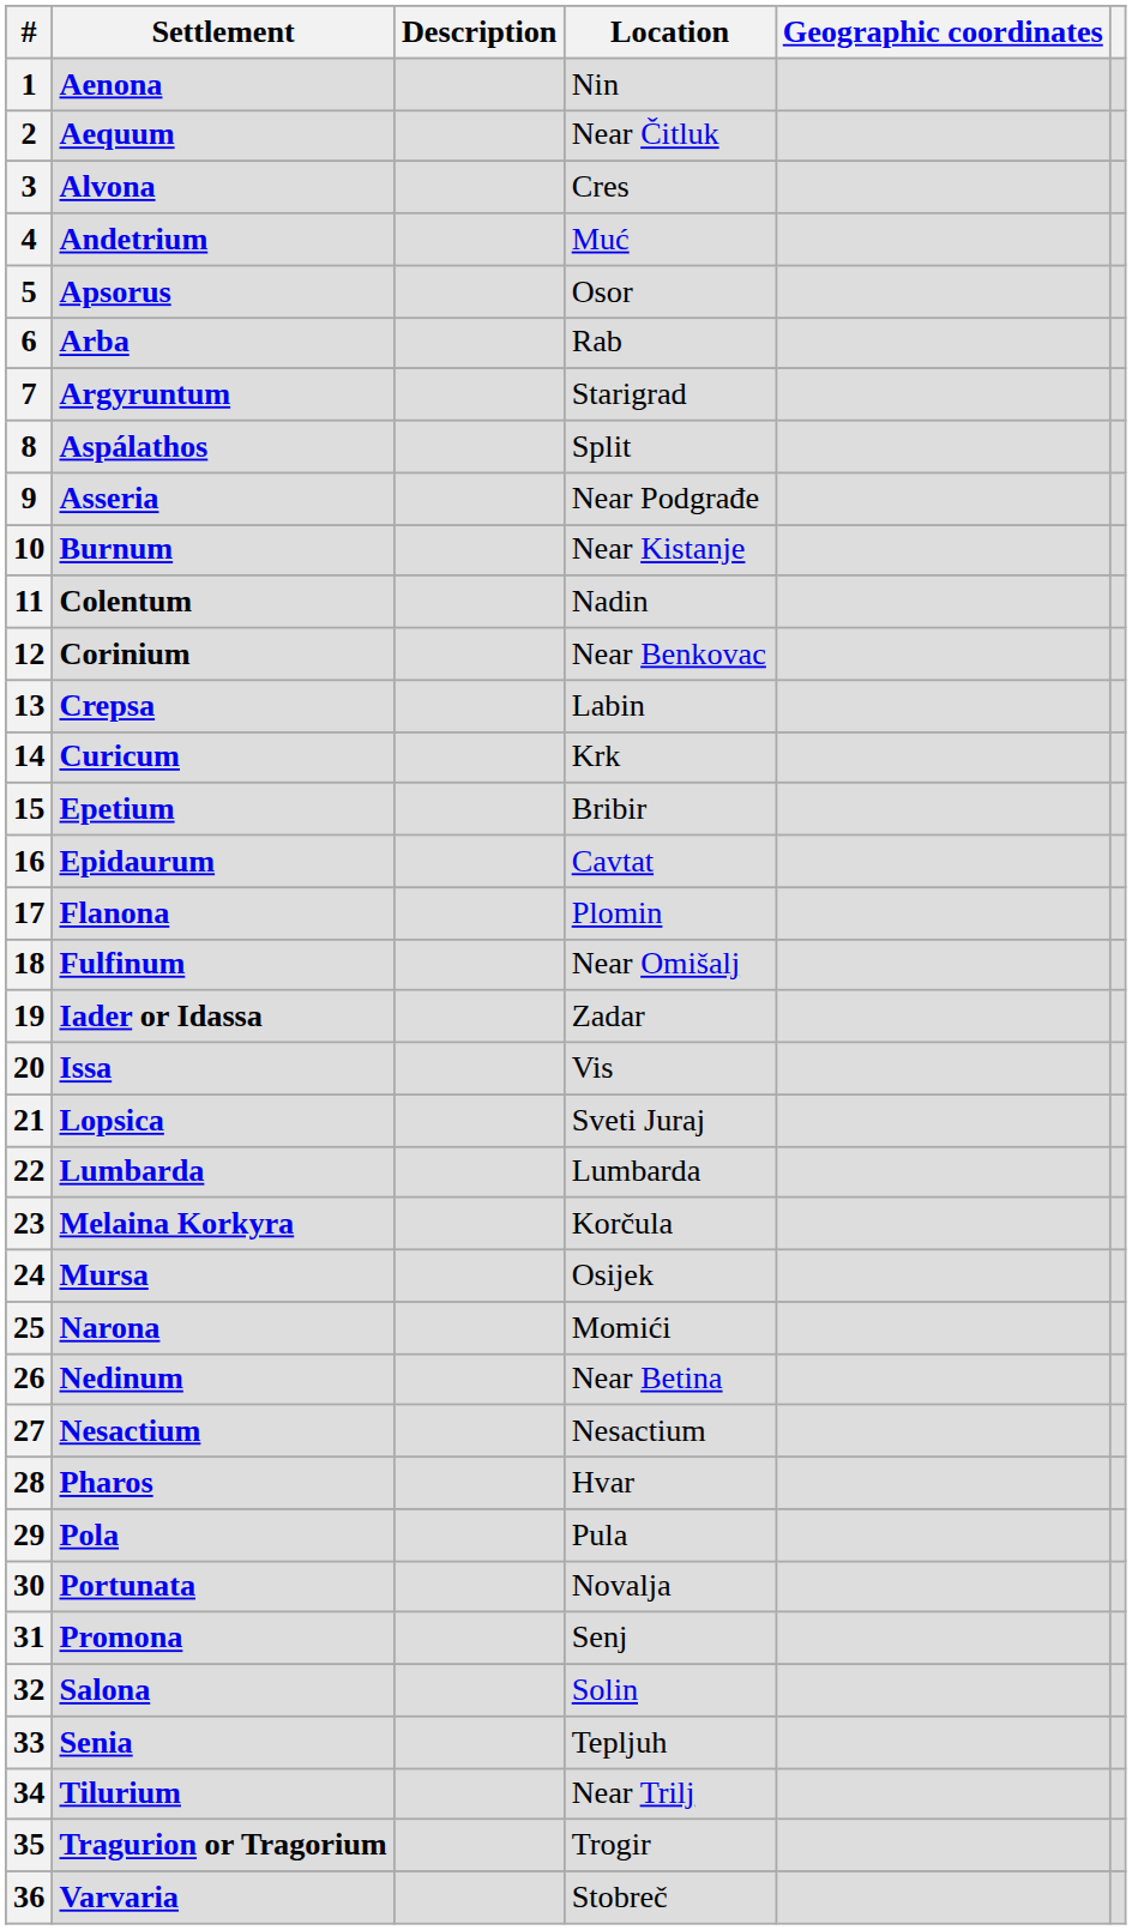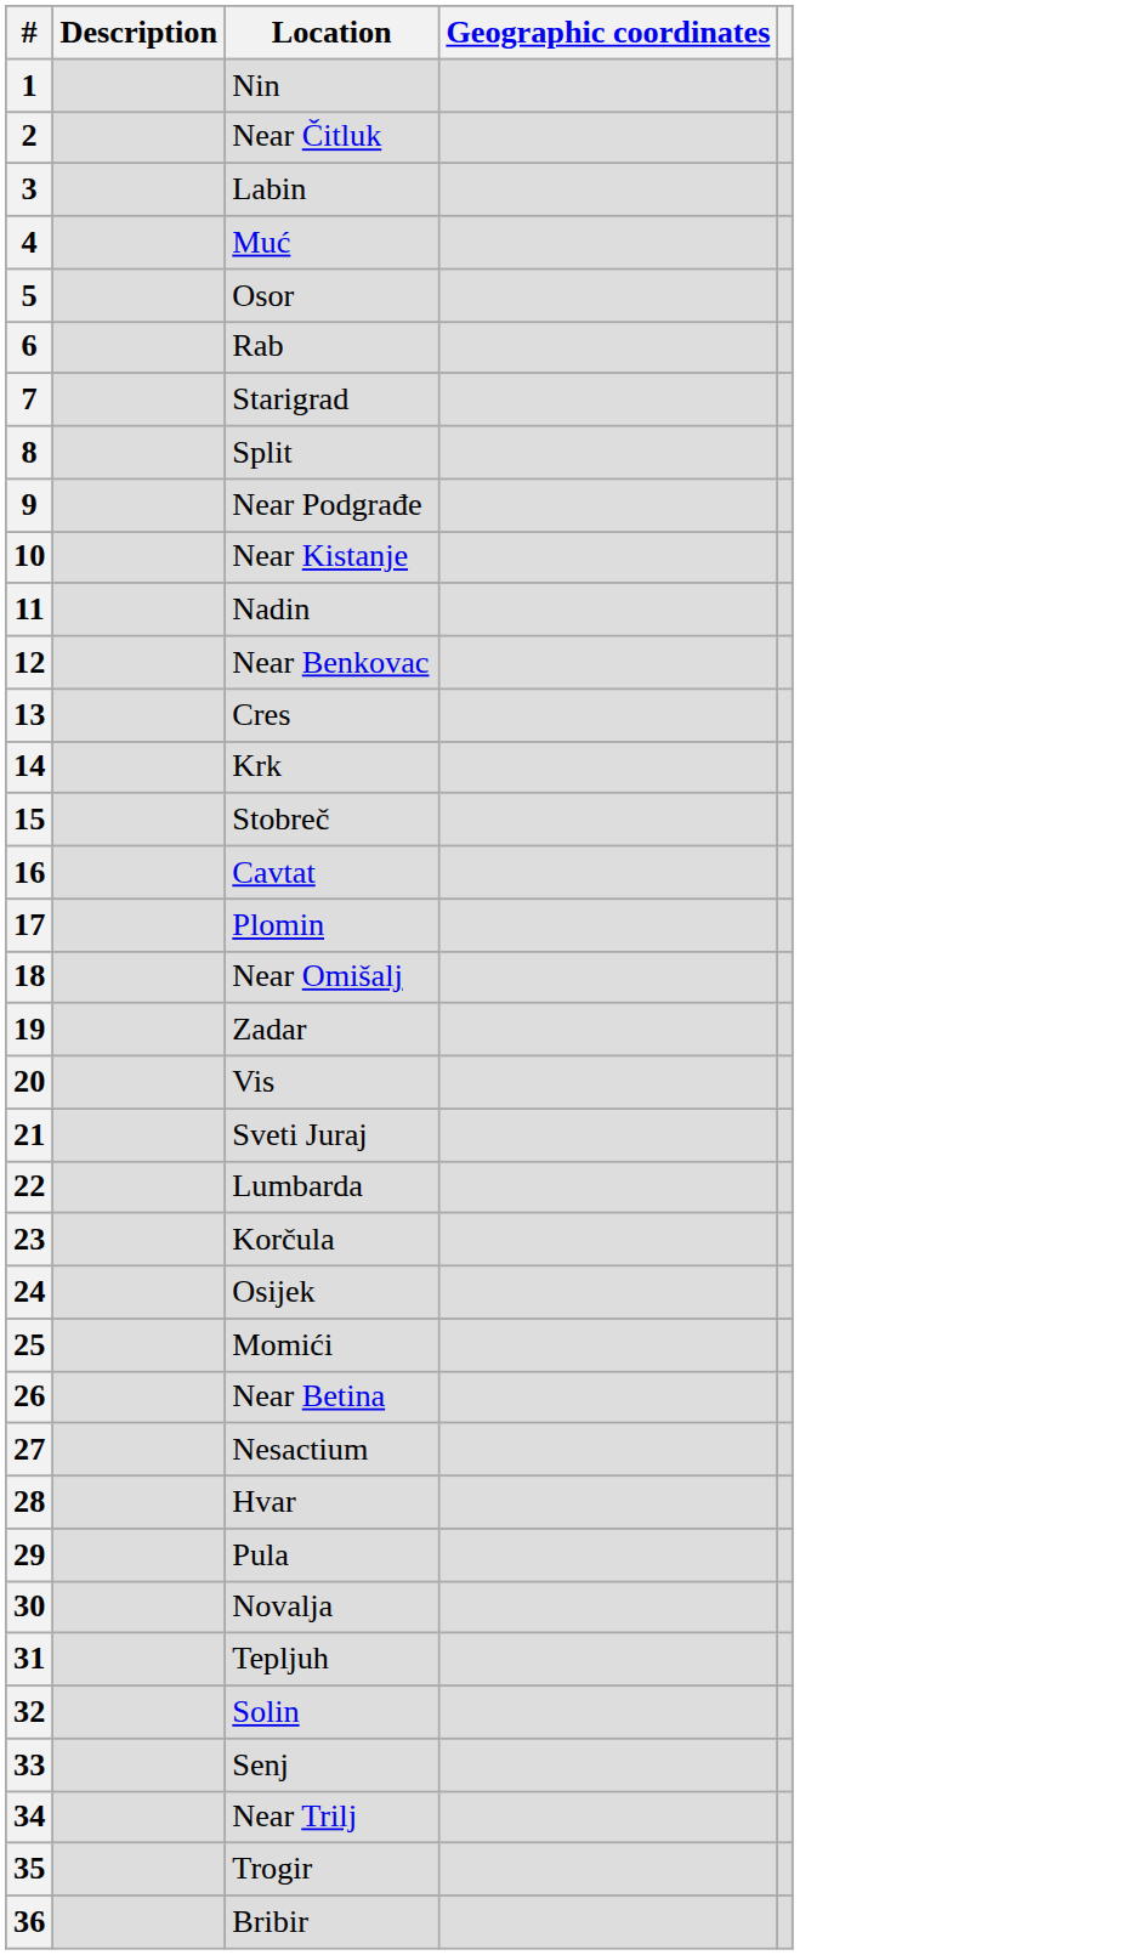 <table class="sortable plainrowheaders wikitable" style="cellspacing=2px; text-align:left; font-size:90%;">
 <tr style="font-size:100%; text-align:right;">
 <th ! scope="col" class="sortable">#</th>
-<th ! scope="col" class="sortable">Settlement</th>
 <th ! scope="col">Description</th>
 <th ! style="width:90px;" scope="col">Location</th>
 <th ! scope="col"><a href='#'>Geographic coordinates</a></th>
 <th ! scope="col"></th>
 </tr>
 <tr style="background:#ddd">
 <th scope="col">1</th>
-<td><strong><a href='#'>Aenona</a></strong></td>
 <td></td>
 <td style=text-align:left>Nin</td>
 <td></td>
 <td align=center></td>
 </tr>
 <tr style="background:#ddd">
 <th scope="col">2</th>
-<td><strong><a href='#'>Aequum</a></strong></td>
 <td></td>
 <td style=text-align:left>Near <a href='#'>Čitluk</a></td>
 <td></td>
 <td align=center></td>
 </tr>
 <tr style="background:#ddd">
 <th scope="col">3</th>
-<td><strong><a href='#'>Alvona</a></strong></td>
 <td></td>
-<td style=text-align:left>Cres</td>
+<td style=text-align:left>Labin</td>
 <td></td>
 <td align=center></td>
 </tr>
 <tr style="background:#ddd">
 <th scope="col">4</th>
-<td><strong><a href='#'>Andetrium</a></strong></td>
 <td></td>
 <td style=text-align:left><a href='#'>Muć</a></td>
 <td></td>
 <td align=center></td>
 </tr>
 <tr style="background:#ddd">
 <th scope="col">5</th>
-<td><strong><a href='#'>Apsorus</a></strong></td>
 <td></td>
 <td style=text-align:left>Osor</td>
 <td></td>
 <td align=center></td>
 </tr>
 <tr style="background:#ddd">
 <th scope="col">6</th>
-<td><strong><a href='#'>Arba</a></strong></td>
 <td></td>
 <td style=text-align:left>Rab</td>
 <td></td>
 <td align=center></td>
 </tr>
 <tr style="background:#ddd">
 <th scope="col">7</th>
-<td><strong><a href='#'>Argyruntum</a></strong></td>
 <td></td>
 <td style=text-align:left>Starigrad</td>
 <td></td>
 <td align=center></td>
 </tr>
 <tr style="background:#ddd">
 <th scope="col">8</th>
-<td><strong><a href='#'>Aspálathos</a></strong></td>
 <td></td>
 <td style=text-align:left>Split</td>
 <td></td>
 <td align=center></td>
 </tr>
 <tr style="background:#ddd">
 <th scope="col">9</th>
-<td><strong><a href='#'>Asseria</a></strong></td>
 <td></td>
 <td style=text-align:left>Near Podgrađe</td>
 <td></td>
 <td align=center></td>
 </tr>
 <tr style="background:#ddd">
 <th scope="col">10</th>
-<td><strong><a href='#'>Burnum</a></strong></td>
 <td></td>
 <td style=text-align:left>Near <a href='#'>Kistanje</a></td>
 <td></td>
 <td align=center></td>
 </tr>
 <tr style="background:#ddd">
 <th scope="col">11</th>
-<td><strong>Colentum</strong></td>
 <td></td>
 <td style=text-align:left>Nadin</td>
 <td></td>
 <td align=center></td>
 </tr>
 <tr style="background:#ddd">
 <th scope="col">12</th>
-<td><strong>Corinium</strong></td>
 <td></td>
 <td style=text-align:left>Near <a href='#'>Benkovac</a></td>
 <td></td>
 <td align=center></td>
 </tr>
 <tr style="background:#ddd">
 <th scope="col">13</th>
-<td><strong><a href='#'>Crepsa</a></strong></td>
 <td></td>
-<td style=text-align:left>Labin</td>
+<td style=text-align:left>Cres</td>
 <td></td>
 <td align=center></td>
 </tr>
 <tr style="background:#ddd">
 <th scope="col">14</th>
-<td><strong><a href='#'>Curicum</a></strong></td>
 <td></td>
 <td style=text-align:left>Krk</td>
 <td></td>
 <td align=center></td>
 </tr>
 <tr style="background:#ddd">
 <th scope="col">15</th>
-<td><strong><a href='#'>Epetium</a></strong></td>
 <td></td>
-<td style=text-align:left>Bribir</td>
+<td style=text-align:left>Stobreč</td>
 <td></td>
 <td align=center></td>
 </tr>
 <tr style="background:#ddd">
 <th scope="col">16</th>
-<td><strong><a href='#'>Epidaurum</a></strong></td>
 <td></td>
 <td style=text-align:left><a href='#'>Cavtat</a></td>
 <td></td>
 <td align=center></td>
 </tr>
 <tr style="background:#ddd">
 <th scope="col">17</th>
-<td><strong><a href='#'>Flanona</a></strong></td>
 <td></td>
 <td style=text-align:left><a href='#'>Plomin</a></td>
 <td></td>
 <td align=center></td>
 </tr>
 <tr style="background:#ddd">
 <th scope="col">18</th>
-<td><strong><a href='#'>Fulfinum</a></strong></td>
 <td></td>
 <td style=text-align:left>Near <a href='#'>Omišalj</a></td>
 <td></td>
 <td align=center></td>
 </tr>
 <tr style="background:#ddd">
 <th scope="col">19</th>
-<td><strong><a href='#'>Iader</a> or Idassa</strong></td>
 <td></td>
 <td style=text-align:left>Zadar</td>
 <td></td>
 <td align=center></td>
 </tr>
 <tr style="background:#ddd">
 <th scope="col">20</th>
-<td><strong><a href='#'>Issa</a></strong></td>
 <td></td>
 <td style=text-align:left>Vis</td>
 <td></td>
 <td align=center></td>
 </tr>
 <tr style="background:#ddd">
 <th scope="col">21</th>
-<td><strong><a href='#'>Lopsica</a></strong></td>
 <td></td>
 <td style=text-align:left>Sveti Juraj</td>
 <td></td>
 <td align=center></td>
 </tr>
 <tr style="background:#ddd">
 <th scope="col">22</th>
-<td><strong><a href='#'>Lumbarda</a></strong></td>
 <td></td>
 <td style=text-align:left>Lumbarda</td>
 <td></td>
 <td align=center></td>
 </tr>
 <tr style="background:#ddd">
 <th scope="col">23</th>
-<td><strong><a href='#'>Melaina Korkyra</a></strong></td>
 <td></td>
 <td style=text-align:left>Korčula</td>
 <td></td>
 <td align=center></td>
 </tr>
 <tr style="background:#ddd">
 <th scope="col">24</th>
-<td><strong><a href='#'>Mursa</a></strong></td>
 <td></td>
 <td style=text-align:left>Osijek</td>
 <td></td>
 <td align=center></td>
 </tr>
 <tr style="background:#ddd">
 <th scope="col">25</th>
-<td><strong><a href='#'>Narona</a></strong></td>
 <td></td>
 <td style=text-align:left>Momići</td>
 <td></td>
 <td align=center></td>
 </tr>
 <tr style="background:#ddd">
 <th scope="col">26</th>
-<td><strong><a href='#'>Nedinum</a></strong></td>
 <td></td>
 <td style=text-align:left>Near <a href='#'>Betina</a></td>
 <td></td>
 <td align=center></td>
 </tr>
 <tr style="background:#ddd">
 <th scope="col">27</th>
-<td><strong><a href='#'>Nesactium</a></strong></td>
 <td></td>
 <td style=text-align:left>Nesactium</td>
 <td></td>
 <td align=center></td>
 </tr>
 <tr style="background:#ddd">
 <th scope="col">28</th>
-<td><strong><a href='#'>Pharos</a></strong></td>
 <td></td>
 <td style=text-align:left>Hvar</td>
 <td></td>
 <td align=center></td>
 </tr>
 <tr style="background:#ddd">
 <th scope="col">29</th>
-<td><strong><a href='#'>Pola</a></strong></td>
 <td></td>
 <td style=text-align:left>Pula</td>
 <td></td>
 <td align=center></td>
 </tr>
 <tr style="background:#ddd">
 <th scope="col">30</th>
-<td><strong><a href='#'>Portunata</a></strong></td>
 <td></td>
 <td style=text-align:left>Novalja</td>
 <td></td>
 <td align=center></td>
 </tr>
 <tr style="background:#ddd">
 <th scope="col">31</th>
-<td><strong><a href='#'>Promona</a></strong></td>
 <td></td>
-<td style=text-align:left>Senj</td>
+<td style=text-align:left>Tepljuh</td>
 <td></td>
 <td align=center></td>
 </tr>
 <tr style="background:#ddd">
 <th scope="col">32</th>
-<td><strong><a href='#'>Salona</a></strong></td>
 <td></td>
 <td style=text-align:left><a href='#'>Solin</a></td>
 <td></td>
 <td align=center></td>
 </tr>
 <tr style="background:#ddd">
 <th scope="col">33</th>
-<td><strong><a href='#'>Senia</a></strong></td>
 <td></td>
-<td style=text-align:left>Tepljuh</td>
+<td style=text-align:left>Senj</td>
 <td></td>
 <td align=center></td>
 </tr>
 <tr style="background:#ddd">
 <th scope="col">34</th>
-<td><strong><a href='#'>Tilurium</a></strong></td>
 <td></td>
 <td style=text-align:left>Near <a href='#'>Trilj</a></td>
 <td></td>
 <td align=center></td>
 </tr>
 <tr style="background:#ddd">
 <th scope="col">35</th>
-<td><strong><a href='#'>Tragurion</a> or Tragorium</strong></td>
 <td></td>
 <td style=text-align:left>Trogir</td>
 <td></td>
 <td align=center></td>
 </tr>
 <tr style="background:#ddd">
 <th scope="col">36</th>
-<td><strong><a href='#'>Varvaria</a></strong></td>
 <td></td>
-<td style=text-align:left>Stobreč</td>
+<td style=text-align:left>Bribir</td>
 <td></td>
 <td align=center></td>
 </tr>
 </table>
